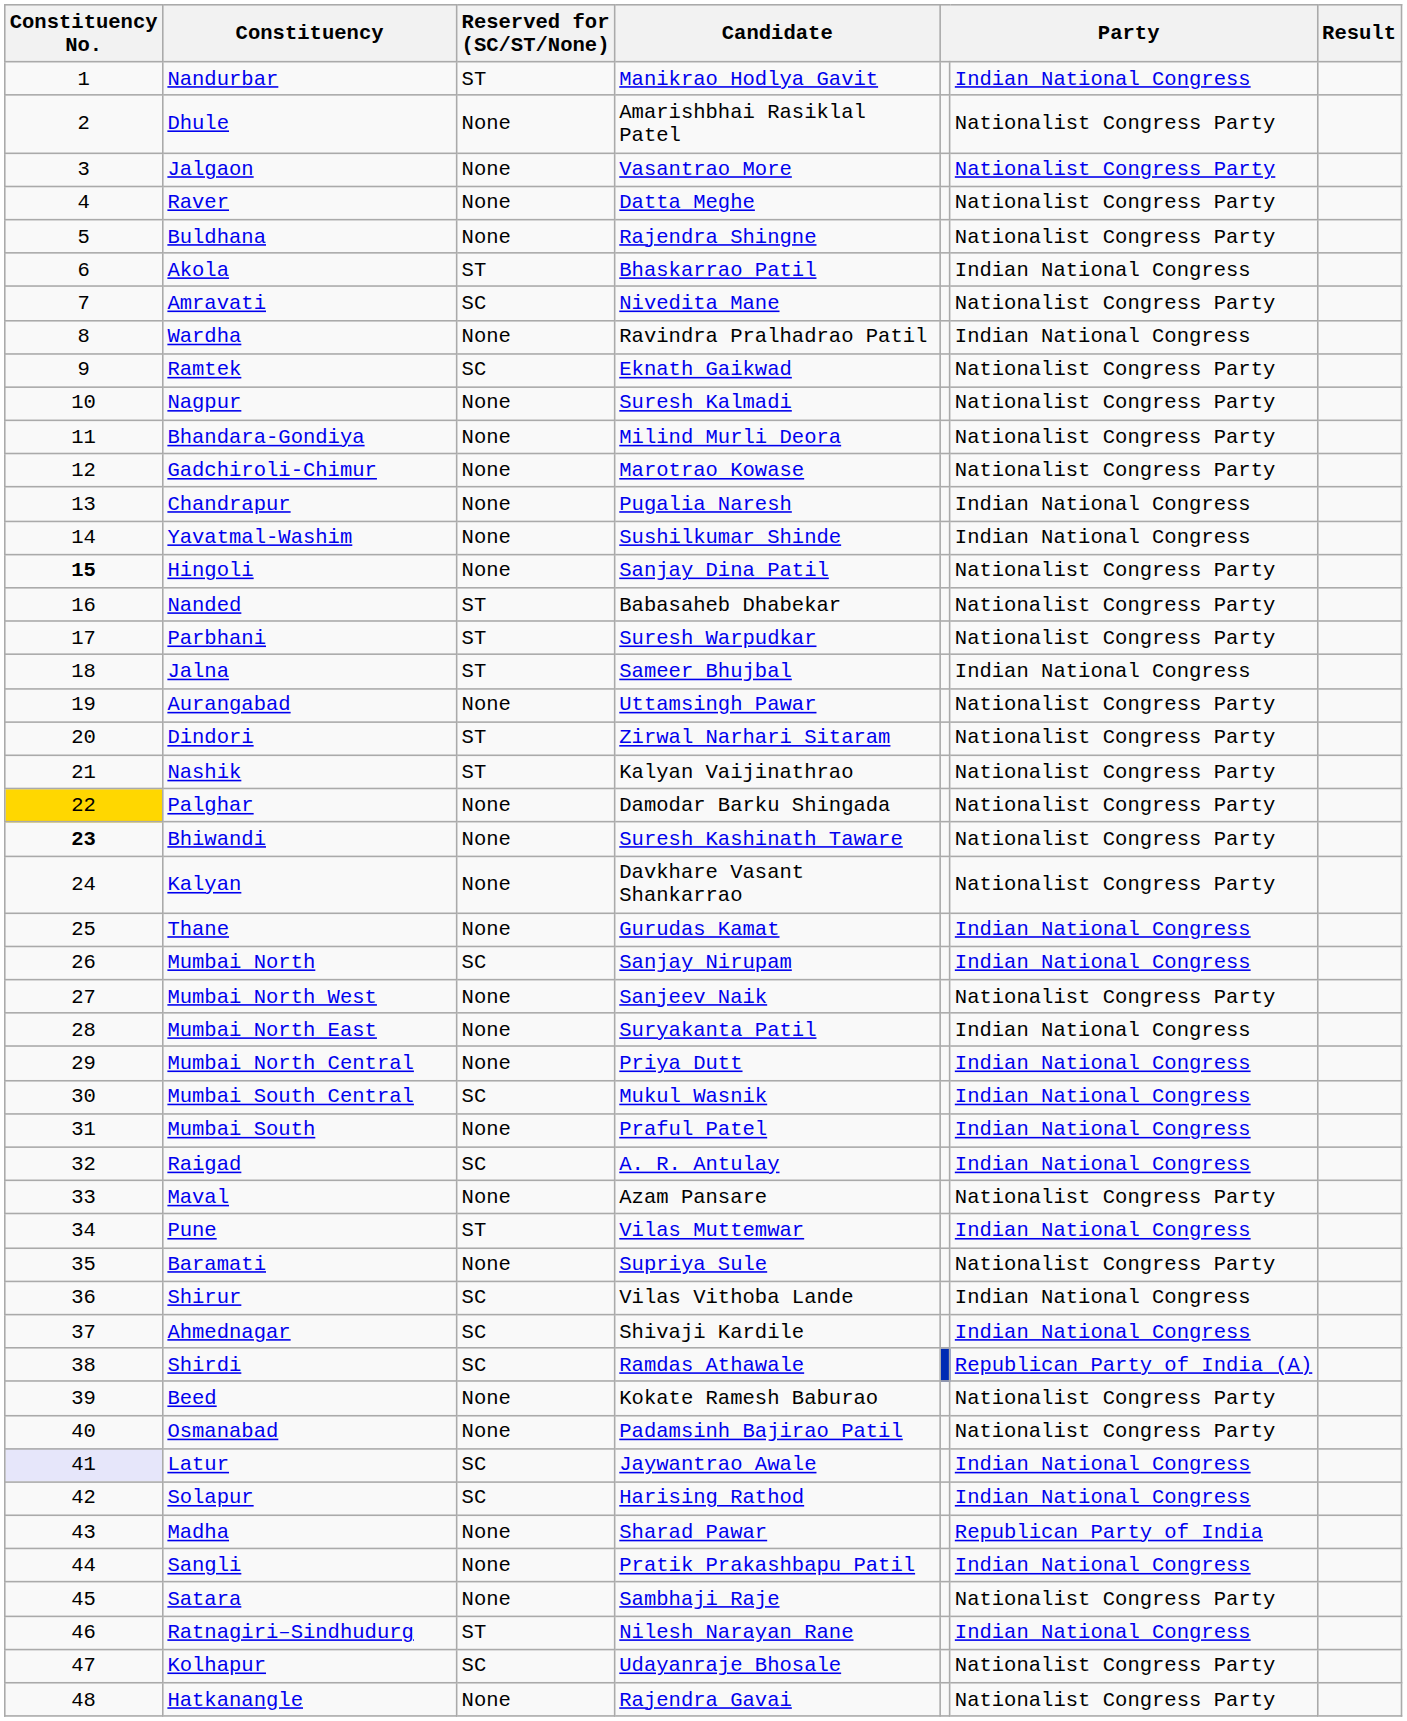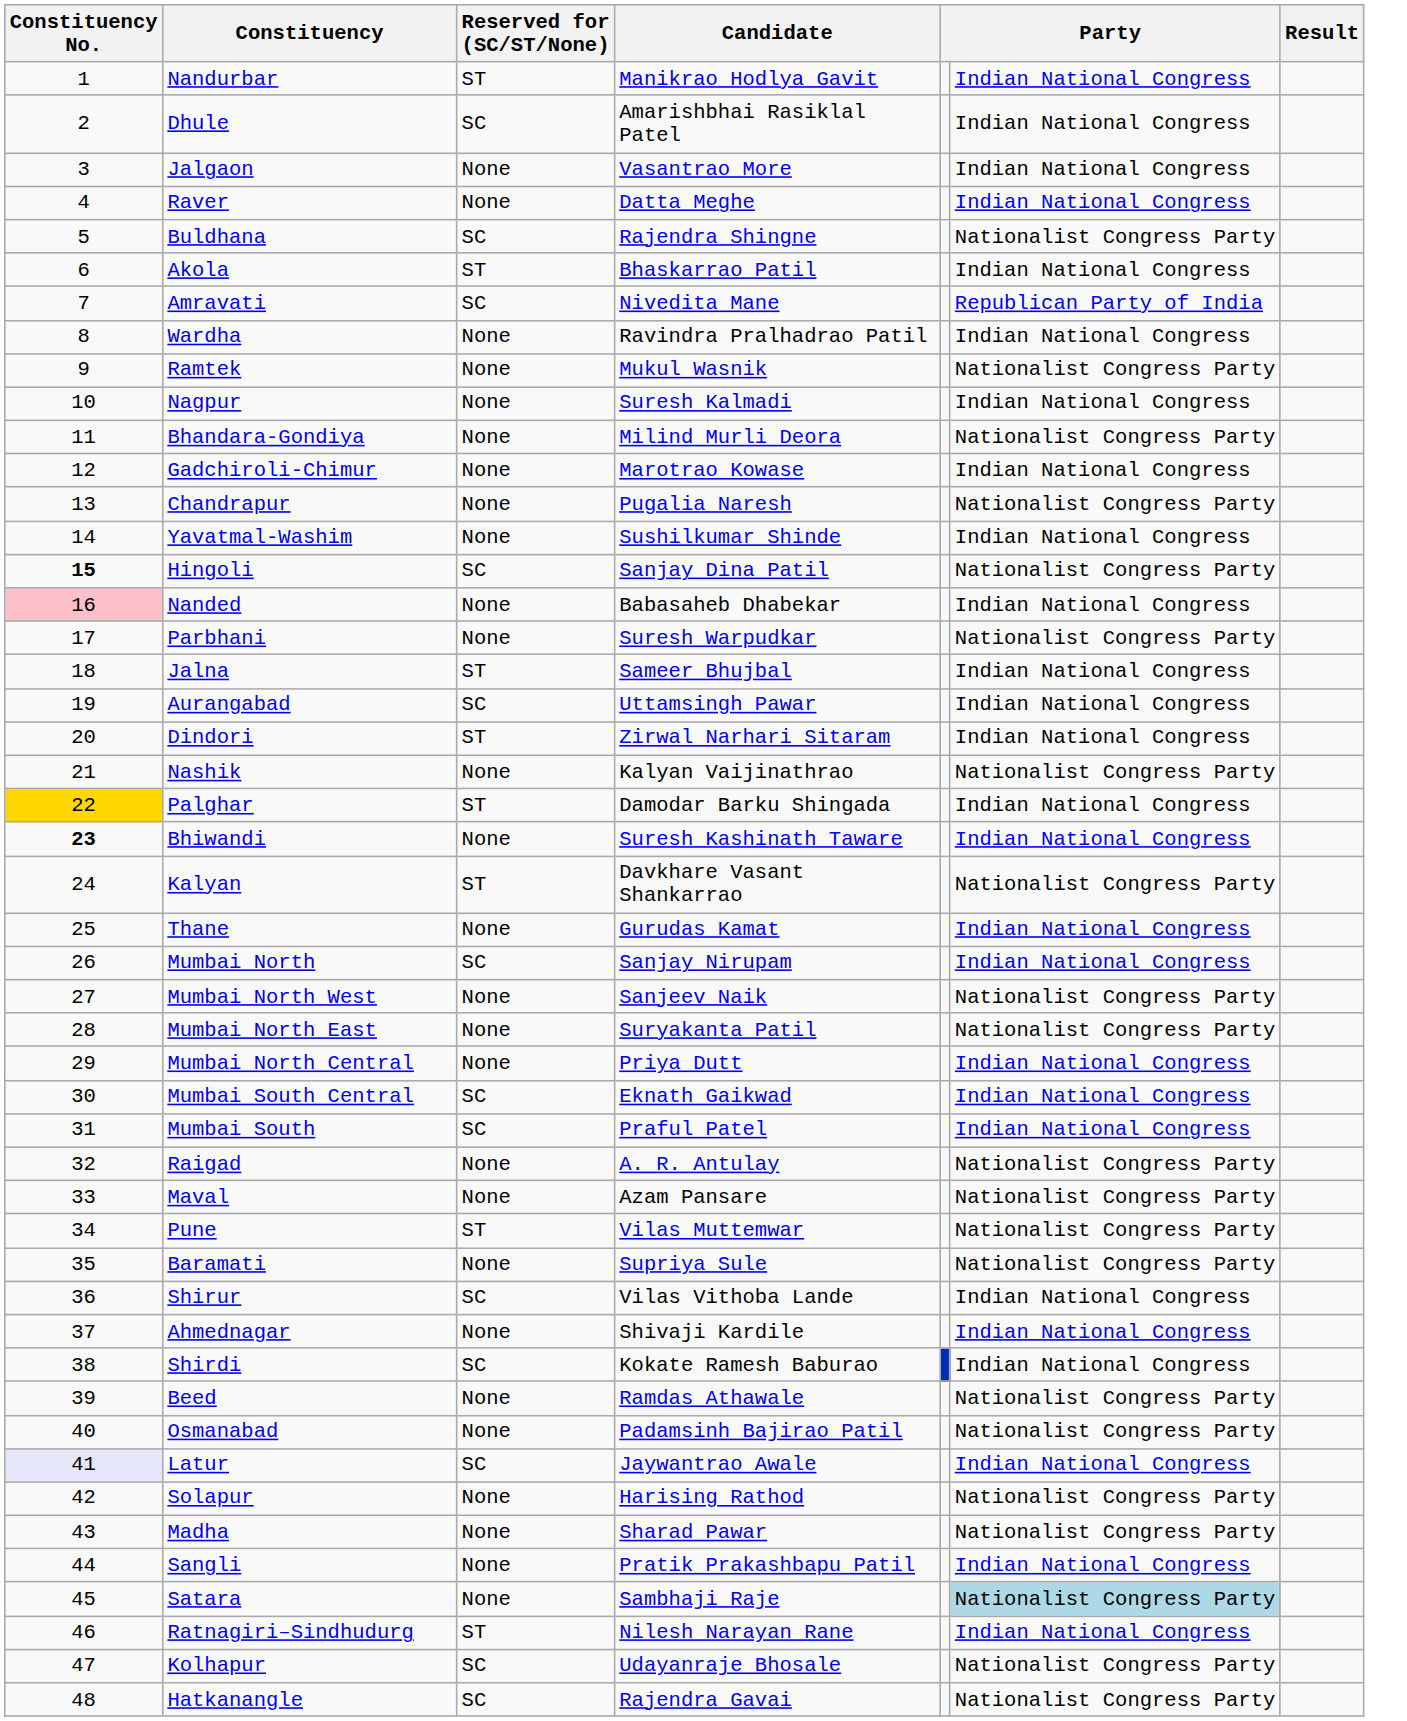 <table class= "wikitable sortable">
 <tr>
 <th>Constituency <br> No.</th>
 <th style="width:180px;">Constituency</th>
 <th>Reserved for<br>(SC/ST/None)</th>
 <th style="width:200px;">Candidate</th>
 <th colspan="2">Party</th>
 <th>Result</th>
 </tr>
 <tr>
 <td align="center">1</td>
 <td><a href='#'>Nandurbar</a></td>
 <td>ST</td>
 <td><a href='#'>Manikrao Hodlya Gavit</a></td>
 <td bgcolor=></td>
 <td><a href='#'>Indian National Congress</a></td>
 <td></td>
 </tr>
 <tr>
 <td align="center">2</td>
 <td><a href='#'>Dhule</a></td>
-<td>None</td>
+<td>SC</td>
 <td>Amarishbhai Rasiklal Patel</td>
 <td bgcolor=></td>
-<td>Nationalist Congress Party</td>
+<td>Indian National Congress</td>
 <td></td>
 </tr>
 <tr>
 <td align="center">3</td>
 <td><a href='#'>Jalgaon</a></td>
 <td>None</td>
 <td><a href='#'>Vasantrao More</a></td>
 <td bgcolor=></td>
-<td><a href='#'>Nationalist Congress Party</a></td>
+<td>Indian National Congress</td>
 <td></td>
 </tr>
 <tr>
 <td align="center">4</td>
 <td><a href='#'>Raver</a></td>
 <td>None</td>
 <td><a href='#'>Datta Meghe</a></td>
 <td bgcolor=></td>
-<td>Nationalist Congress Party</td>
+<td><a href='#'>Indian National Congress</a></td>
 <td></td>
 </tr>
 <tr>
 <td align="center">5</td>
 <td><a href='#'>Buldhana</a></td>
-<td>None</td>
+<td>SC</td>
 <td><a href='#'>Rajendra Shingne</a></td>
 <td bgcolor=></td>
 <td>Nationalist Congress Party</td>
 <td></td>
 </tr>
 <tr>
 <td align="center">6</td>
 <td><a href='#'>Akola</a></td>
 <td>ST</td>
 <td><a href='#'>Bhaskarrao Patil</a></td>
 <td bgcolor=></td>
 <td>Indian National Congress</td>
 <td></td>
 </tr>
 <tr>
 <td align="center">7</td>
 <td><a href='#'>Amravati</a></td>
 <td>SC</td>
 <td><a href='#'>Nivedita Mane</a></td>
 <td bgcolor=></td>
-<td>Nationalist Congress Party</td>
+<td><a href='#'>Republican Party of India</a></td>
 <td></td>
 </tr>
 <tr>
 <td align="center">8</td>
 <td><a href='#'>Wardha</a></td>
 <td>None</td>
 <td>Ravindra Pralhadrao Patil</td>
 <td bgcolor=></td>
 <td>Indian National Congress</td>
 <td></td>
 </tr>
 <tr>
 <td align="center">9</td>
 <td><a href='#'>Ramtek</a></td>
-<td>SC</td>
-<td><a href='#'>Eknath Gaikwad</a></td>
+<td>None</td>
+<td><a href='#'>Mukul Wasnik</a></td>
 <td bgcolor=></td>
 <td>Nationalist Congress Party</td>
 <td></td>
 </tr>
 <tr>
 <td align="center">10</td>
 <td><a href='#'>Nagpur</a></td>
 <td>None</td>
 <td><a href='#'>Suresh Kalmadi</a></td>
 <td bgcolor=></td>
-<td>Nationalist Congress Party</td>
+<td>Indian National Congress</td>
 <td></td>
 </tr>
 <tr>
 <td align="center">11</td>
 <td><a href='#'>Bhandara-Gondiya</a></td>
 <td>None</td>
 <td><a href='#'>Milind Murli Deora</a></td>
 <td bgcolor=></td>
 <td>Nationalist Congress Party</td>
 <td></td>
 </tr>
 <tr>
 <td align="center">12</td>
 <td><a href='#'>Gadchiroli-Chimur</a></td>
 <td>None</td>
 <td><a href='#'>Marotrao Kowase</a></td>
 <td bgcolor=></td>
-<td>Nationalist Congress Party</td>
+<td>Indian National Congress</td>
 <td></td>
 </tr>
 <tr>
 <td align="center">13</td>
 <td><a href='#'>Chandrapur</a></td>
 <td>None</td>
 <td><a href='#'>Pugalia Naresh</a></td>
 <td bgcolor=></td>
-<td>Indian National Congress</td>
+<td>Nationalist Congress Party</td>
 <td></td>
 </tr>
 <tr>
 <td align="center">14</td>
 <td><a href='#'>Yavatmal-Washim</a></td>
 <td>None</td>
 <td><a href='#'>Sushilkumar Shinde</a></td>
 <td bgcolor=></td>
 <td>Indian National Congress</td>
 <td></td>
 </tr>
 <tr>
 <td align="center"><strong>15</strong></td>
 <td><a href='#'>Hingoli</a></td>
-<td>None</td>
+<td>SC</td>
 <td><a href='#'>Sanjay Dina Patil</a></td>
 <td bgcolor=></td>
 <td>Nationalist Congress Party</td>
 <td></td>
 </tr>
 <tr>
-<td align="center">16</td>
+<td align="center" style="background: pink;">16</td>
 <td><a href='#'>Nanded</a></td>
-<td>ST</td>
+<td>None</td>
 <td>Babasaheb Dhabekar</td>
 <td bgcolor=></td>
-<td>Nationalist Congress Party</td>
+<td>Indian National Congress</td>
 <td></td>
 </tr>
 <tr>
 <td align="center">17</td>
 <td><a href='#'>Parbhani</a></td>
-<td>ST</td>
+<td>None</td>
 <td><a href='#'>Suresh Warpudkar</a></td>
 <td bgcolor=></td>
 <td>Nationalist Congress Party</td>
 <td></td>
 </tr>
 <tr>
 <td align="center">18</td>
 <td><a href='#'>Jalna</a></td>
 <td>ST</td>
 <td><a href='#'>Sameer Bhujbal</a></td>
 <td bgcolor=></td>
 <td>Indian National Congress</td>
 <td></td>
 </tr>
 <tr>
 <td align="center">19</td>
 <td><a href='#'>Aurangabad</a></td>
-<td>None</td>
+<td>SC</td>
 <td><a href='#'>Uttamsingh Pawar</a></td>
 <td bgcolor=></td>
-<td>Nationalist Congress Party</td>
+<td>Indian National Congress</td>
 <td></td>
 </tr>
 <tr>
 <td align="center">20</td>
 <td><a href='#'>Dindori</a></td>
 <td>ST</td>
 <td><a href='#'>Zirwal Narhari Sitaram</a></td>
 <td bgcolor=></td>
-<td>Nationalist Congress Party</td>
+<td>Indian National Congress</td>
 <td></td>
 </tr>
 <tr>
 <td align="center">21</td>
 <td><a href='#'>Nashik</a></td>
-<td>ST</td>
+<td>None</td>
 <td>Kalyan Vaijinathrao</td>
 <td bgcolor=></td>
 <td>Nationalist Congress Party</td>
 <td></td>
 </tr>
 <tr>
 <td align="center" style="background: gold;">22</td>
 <td><a href='#'>Palghar</a></td>
-<td>None</td>
+<td>ST</td>
 <td>Damodar Barku Shingada</td>
 <td bgcolor=></td>
-<td>Nationalist Congress Party</td>
+<td>Indian National Congress</td>
 <td></td>
 </tr>
 <tr>
 <td align="center"><strong>23</strong></td>
 <td><a href='#'>Bhiwandi</a></td>
 <td>None</td>
 <td><a href='#'>Suresh Kashinath Taware</a></td>
 <td bgcolor=></td>
-<td>Nationalist Congress Party</td>
+<td><a href='#'>Indian National Congress</a></td>
 <td></td>
 </tr>
 <tr>
 <td align="center">24</td>
 <td><a href='#'>Kalyan</a></td>
-<td>None</td>
+<td>ST</td>
 <td>Davkhare Vasant Shankarrao</td>
 <td bgcolor=></td>
 <td>Nationalist Congress Party</td>
 <td></td>
 </tr>
 <tr>
 <td align="center">25</td>
 <td><a href='#'>Thane</a></td>
 <td>None</td>
 <td><a href='#'>Gurudas Kamat</a></td>
 <td bgcolor=></td>
 <td><a href='#'>Indian National Congress</a></td>
 <td></td>
 </tr>
 <tr>
 <td align="center">26</td>
 <td><a href='#'>Mumbai North</a></td>
 <td>SC</td>
 <td><a href='#'>Sanjay Nirupam</a></td>
 <td bgcolor=></td>
 <td><a href='#'>Indian National Congress</a></td>
 <td></td>
 </tr>
 <tr>
 <td align="center">27</td>
 <td><a href='#'>Mumbai North West</a></td>
 <td>None</td>
 <td><a href='#'>Sanjeev Naik</a></td>
 <td bgcolor=></td>
 <td>Nationalist Congress Party</td>
 <td></td>
 </tr>
 <tr>
 <td align="center">28</td>
 <td><a href='#'>Mumbai North East</a></td>
 <td>None</td>
 <td><a href='#'>Suryakanta Patil</a></td>
 <td bgcolor=></td>
-<td>Indian National Congress</td>
+<td>Nationalist Congress Party</td>
 <td></td>
 </tr>
 <tr>
 <td align="center">29</td>
 <td><a href='#'>Mumbai North Central</a></td>
 <td>None</td>
 <td><a href='#'>Priya Dutt</a></td>
 <td bgcolor=></td>
 <td><a href='#'>Indian National Congress</a></td>
 <td></td>
 </tr>
 <tr>
 <td align="center">30</td>
 <td><a href='#'>Mumbai South Central</a></td>
 <td>SC</td>
-<td><a href='#'>Mukul Wasnik</a></td>
+<td><a href='#'>Eknath Gaikwad</a></td>
 <td bgcolor=></td>
 <td><a href='#'>Indian National Congress</a></td>
 <td></td>
 </tr>
 <tr>
 <td align="center">31</td>
 <td><a href='#'>Mumbai South</a></td>
-<td>None</td>
+<td>SC</td>
 <td><a href='#'>Praful Patel</a></td>
 <td bgcolor=></td>
 <td><a href='#'>Indian National Congress</a></td>
 <td></td>
 </tr>
 <tr>
 <td align="center">32</td>
 <td><a href='#'>Raigad</a></td>
-<td>SC</td>
+<td>None</td>
 <td><a href='#'>A. R. Antulay</a></td>
 <td bgcolor=></td>
-<td><a href='#'>Indian National Congress</a></td>
+<td>Nationalist Congress Party</td>
 <td></td>
 </tr>
 <tr>
 <td align="center">33</td>
 <td><a href='#'>Maval</a></td>
 <td>None</td>
 <td>Azam Pansare</td>
 <td bgcolor=></td>
 <td>Nationalist Congress Party</td>
 <td></td>
 </tr>
 <tr>
 <td align="center">34</td>
 <td><a href='#'>Pune</a></td>
 <td>ST</td>
 <td><a href='#'>Vilas Muttemwar</a></td>
 <td bgcolor=></td>
-<td><a href='#'>Indian National Congress</a></td>
+<td>Nationalist Congress Party</td>
 <td></td>
 </tr>
 <tr>
 <td align="center">35</td>
 <td><a href='#'>Baramati</a></td>
 <td>None</td>
 <td><a href='#'>Supriya Sule</a></td>
 <td bgcolor=></td>
 <td>Nationalist Congress Party</td>
 <td></td>
 </tr>
 <tr>
 <td align="center">36</td>
 <td><a href='#'>Shirur</a></td>
 <td>SC</td>
 <td>Vilas Vithoba Lande</td>
 <td bgcolor=></td>
 <td>Indian National Congress</td>
 <td></td>
 </tr>
 <tr>
 <td align="center">37</td>
 <td><a href='#'>Ahmednagar</a></td>
-<td>SC</td>
+<td>None</td>
 <td>Shivaji Kardile</td>
 <td bgcolor=></td>
 <td><a href='#'>Indian National Congress</a></td>
 <td></td>
 </tr>
 <tr>
 <td align="center">38</td>
 <td><a href='#'>Shirdi</a></td>
 <td>SC</td>
-<td><a href='#'>Ramdas Athawale</a></td>
+<td>Kokate Ramesh Baburao</td>
 <td bgcolor=#002bb4></td>
-<td><a href='#'>Republican Party of India (A)</a></td>
+<td>Indian National Congress</td>
 <td></td>
 </tr>
 <tr>
 <td align="center">39</td>
 <td><a href='#'>Beed</a></td>
 <td>None</td>
-<td>Kokate Ramesh Baburao</td>
+<td><a href='#'>Ramdas Athawale</a></td>
 <td bgcolor=></td>
 <td>Nationalist Congress Party</td>
 <td></td>
 </tr>
 <tr>
 <td align="center">40</td>
 <td><a href='#'>Osmanabad</a></td>
 <td>None</td>
 <td><a href='#'>Padamsinh Bajirao Patil</a></td>
 <td bgcolor=></td>
 <td>Nationalist Congress Party</td>
 <td></td>
 </tr>
 <tr>
 <td align="center" style="background: lavender;">41</td>
 <td><a href='#'>Latur</a></td>
 <td>SC</td>
 <td><a href='#'>Jaywantrao Awale</a></td>
 <td bgcolor=></td>
 <td><a href='#'>Indian National Congress</a></td>
 <td></td>
 </tr>
 <tr>
 <td align="center">42</td>
 <td><a href='#'>Solapur</a></td>
-<td>SC</td>
+<td>None</td>
 <td><a href='#'>Harising Rathod</a></td>
 <td bgcolor=></td>
-<td><a href='#'>Indian National Congress</a></td>
+<td>Nationalist Congress Party</td>
 <td></td>
 </tr>
 <tr>
 <td align="center">43</td>
 <td><a href='#'>Madha</a></td>
 <td>None</td>
 <td><a href='#'>Sharad Pawar</a></td>
 <td bgcolor=></td>
-<td><a href='#'>Republican Party of India</a></td>
+<td>Nationalist Congress Party</td>
 <td></td>
 </tr>
 <tr>
 <td align="center">44</td>
 <td><a href='#'>Sangli</a></td>
 <td>None</td>
 <td><a href='#'>Pratik Prakashbapu Patil</a></td>
 <td bgcolor=></td>
 <td><a href='#'>Indian National Congress</a></td>
 <td></td>
 </tr>
 <tr>
 <td align="center">45</td>
 <td><a href='#'>Satara</a></td>
 <td>None</td>
 <td><a href='#'>Sambhaji Raje</a></td>
 <td bgcolor=></td>
-<td>Nationalist Congress Party</td>
+<td style="background: lightblue;">Nationalist Congress Party</td>
 <td></td>
 </tr>
 <tr>
 <td align="center">46</td>
 <td><a href='#'>Ratnagiri–Sindhudurg</a></td>
 <td>ST</td>
 <td><a href='#'>Nilesh Narayan Rane</a></td>
 <td bgcolor=></td>
 <td><a href='#'>Indian National Congress</a></td>
 <td></td>
 </tr>
 <tr>
 <td align="center">47</td>
 <td><a href='#'>Kolhapur</a></td>
 <td>SC</td>
 <td><a href='#'>Udayanraje Bhosale</a></td>
 <td bgcolor=></td>
 <td>Nationalist Congress Party</td>
 <td></td>
 </tr>
 <tr>
 <td align="center">48</td>
 <td><a href='#'>Hatkanangle</a></td>
-<td>None</td>
+<td>SC</td>
 <td><a href='#'>Rajendra Gavai</a></td>
 <td bgcolor=></td>
 <td>Nationalist Congress Party</td>
 <td></td>
 </tr>
 </table>
